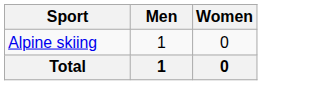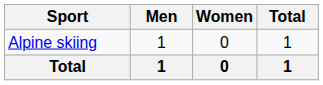 <table class="wikitable" style="text-align:center;">
 <tr>
 <th width=120>Sport</th>
 <th width=55>Men</th>
 <th width=55>Women</th>
+<th width=55>Total</th>
 </tr>
 <tr>
 <td align=left><a href='#'>Alpine skiing</a></td>
 <td>1</td>
 <td>0</td>
+<td>1</td>
 </tr>
 <tr>
 <th>Total</th>
 <th>1</th>
 <th>0</th>
+<th>1</th>
 </tr>
 </table>
